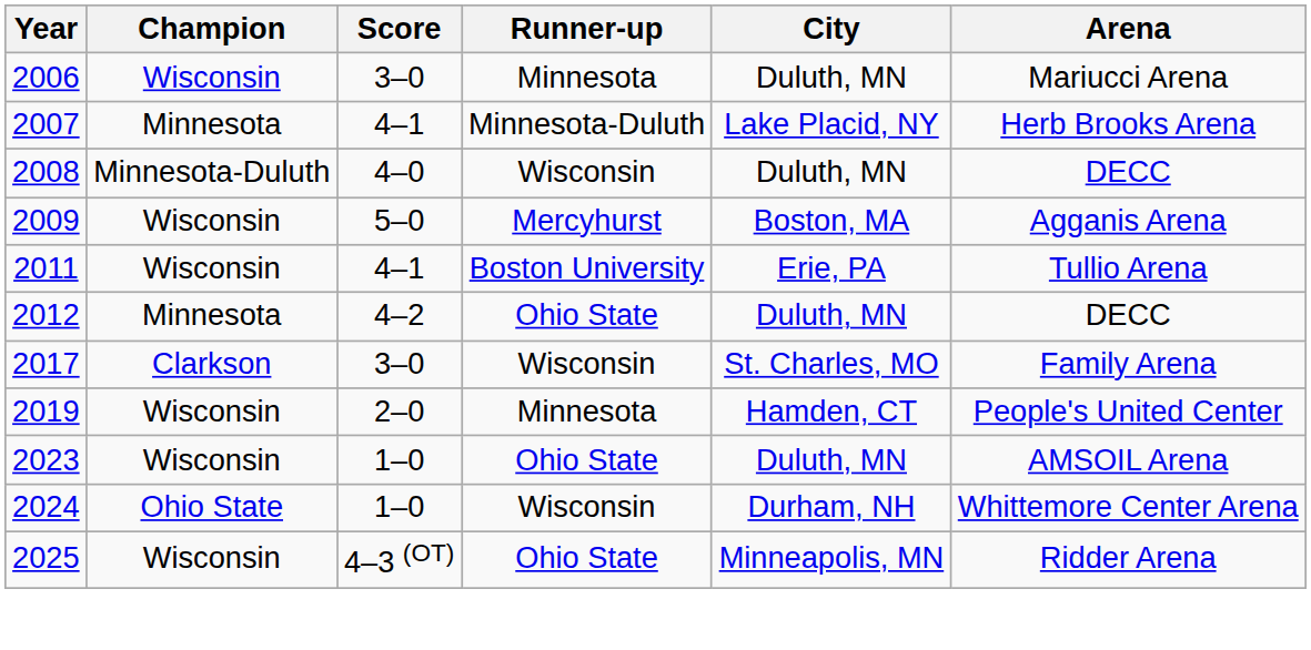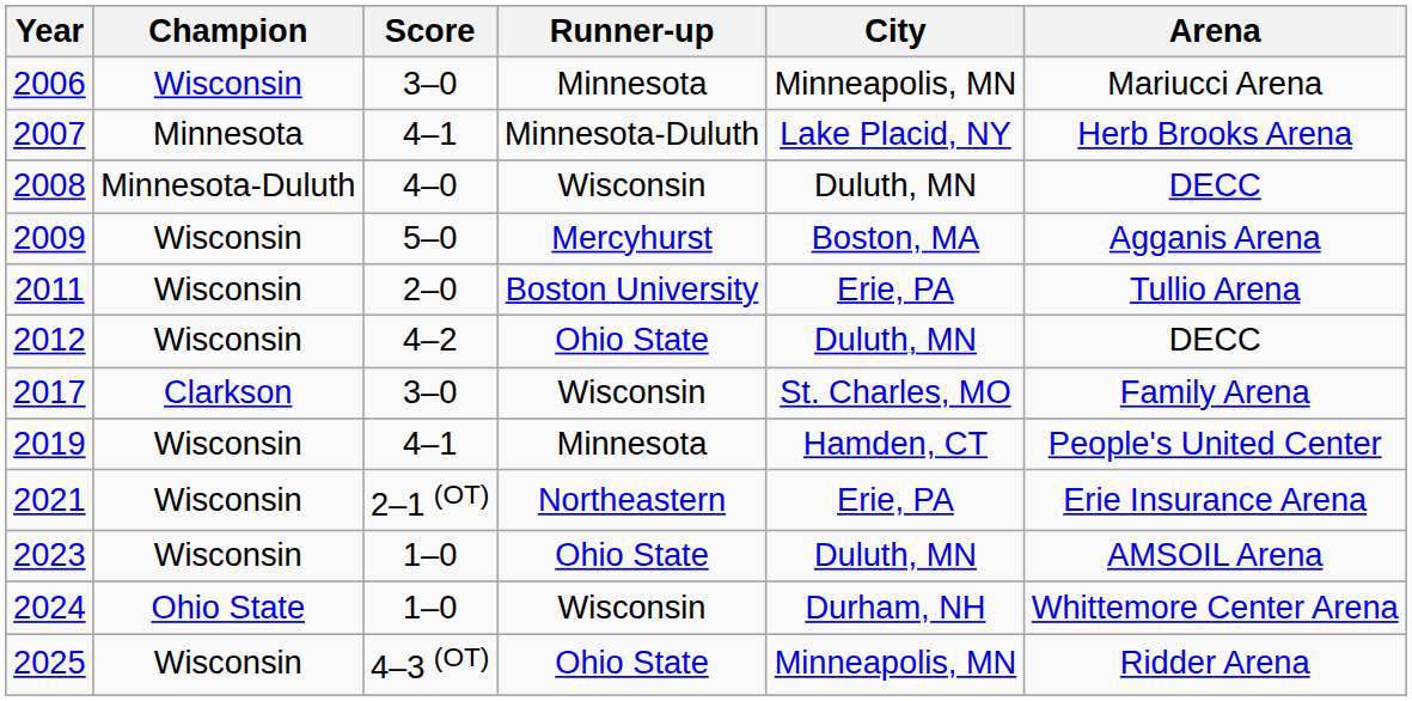 <table class="wikitable sortable" style="text-align: center;">
 <tr>
 <th>Year</th>
 <th>Champion</th>
 <th>Score</th>
 <th>Runner-up</th>
 <th>City</th>
 <th>Arena</th>
 </tr>
 <tr>
 <td><a href='#'>2006</a></td>
 <td><a href='#'>Wisconsin</a></td>
 <td>3–0</td>
 <td>Minnesota</td>
-<td>Duluth, MN</td>
+<td>Minneapolis, MN</td>
 <td>Mariucci Arena</td>
 </tr>
 <tr>
 <td><a href='#'>2007</a></td>
 <td>Minnesota</td>
 <td>4–1</td>
 <td>Minnesota-Duluth</td>
 <td><a href='#'>Lake Placid, NY</a></td>
 <td><a href='#'>Herb Brooks Arena</a></td>
 </tr>
 <tr>
 <td><a href='#'>2008</a></td>
 <td>Minnesota-Duluth</td>
 <td>4–0</td>
 <td>Wisconsin</td>
 <td>Duluth, MN</td>
 <td><a href='#'>DECC</a></td>
 </tr>
 <tr>
 <td><a href='#'>2009</a></td>
 <td>Wisconsin</td>
 <td>5–0</td>
 <td><a href='#'>Mercyhurst</a></td>
 <td><a href='#'>Boston, MA</a></td>
 <td><a href='#'>Agganis Arena</a></td>
 </tr>
 <tr>
 <td><a href='#'>2011</a></td>
 <td>Wisconsin</td>
-<td>4–1</td>
+<td>2–0</td>
 <td><a href='#'>Boston University</a></td>
 <td><a href='#'>Erie, PA</a></td>
 <td><a href='#'>Tullio Arena</a></td>
 </tr>
 <tr>
 <td><a href='#'>2012</a></td>
-<td>Minnesota</td>
+<td>Wisconsin</td>
 <td>4–2</td>
 <td><a href='#'>Ohio State</a></td>
 <td><a href='#'>Duluth, MN</a></td>
 <td>DECC</td>
 </tr>
 <tr>
 <td><a href='#'>2017</a></td>
 <td><a href='#'>Clarkson</a></td>
 <td>3–0</td>
 <td>Wisconsin</td>
 <td><a href='#'>St. Charles, MO</a></td>
 <td><a href='#'>Family Arena</a></td>
 </tr>
 <tr>
 <td><a href='#'>2019</a></td>
 <td>Wisconsin</td>
-<td>2–0</td>
+<td>4–1</td>
 <td>Minnesota</td>
 <td><a href='#'>Hamden, CT</a></td>
 <td><a href='#'>People's United Center</a></td>
+</tr>
+<tr>
+<td><a href='#'>2021</a></td>
+<td>Wisconsin</td>
+<td>2–1 <sup>(OT)</sup></td>
+<td><a href='#'>Northeastern</a></td>
+<td><a href='#'>Erie, PA</a></td>
+<td><a href='#'>Erie Insurance Arena</a></td>
 </tr>
 <tr>
 <td><a href='#'>2023</a></td>
 <td>Wisconsin</td>
 <td>1–0</td>
 <td><a href='#'>Ohio State</a></td>
 <td><a href='#'>Duluth, MN</a></td>
 <td><a href='#'>AMSOIL Arena</a></td>
 </tr>
 <tr>
 <td><a href='#'>2024</a></td>
 <td><a href='#'>Ohio State</a></td>
 <td>1–0</td>
 <td>Wisconsin</td>
 <td><a href='#'>Durham, NH</a></td>
 <td><a href='#'>Whittemore Center Arena</a></td>
 </tr>
 <tr>
 <td><a href='#'>2025</a></td>
 <td>Wisconsin</td>
 <td>4–3 <sup>(OT)</sup></td>
 <td><a href='#'>Ohio State</a></td>
 <td><a href='#'>Minneapolis, MN</a></td>
 <td><a href='#'>Ridder Arena</a></td>
 </tr>
 </table>
